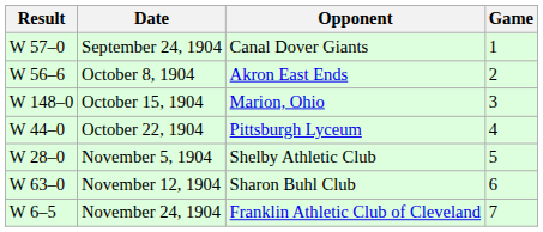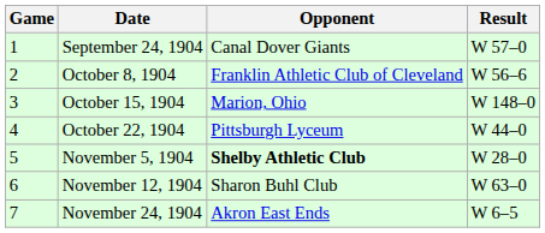 <table class="wikitable">
 <tr>
-<th>Result</th>
+<th>Game</th>
 <th>Date</th>
 <th>Opponent</th>
-<th>Game</th>
+<th>Result</th>
 </tr>
 <tr style="background: #ddffdd;">
-<td>W 57–0</td>
+<td>1</td>
 <td>September 24, 1904</td>
 <td>Canal Dover Giants</td>
-<td>1</td>
+<td>W 57–0</td>
 </tr>
 <tr style="background: #ddffdd;">
+<td>2</td>
+<td>October 8, 1904</td>
+<td><a href='#'>Franklin Athletic Club of Cleveland</a></td>
 <td>W 56–6</td>
-<td>October 8, 1904</td>
-<td><a href='#'>Akron East Ends</a></td>
-<td>2</td>
 </tr>
 <tr style="background: #ddffdd;">
-<td>W 148–0</td>
+<td>3</td>
 <td>October 15, 1904</td>
 <td><a href='#'>Marion, Ohio</a></td>
-<td>3</td>
+<td>W 148–0</td>
 </tr>
 <tr style="background: #ddffdd;">
-<td>W 44–0</td>
+<td>4</td>
 <td>October 22, 1904</td>
 <td><a href='#'>Pittsburgh Lyceum</a></td>
-<td>4</td>
+<td>W 44–0</td>
 </tr>
 <tr style="background: #ddffdd;">
+<td>5</td>
+<td>November 5, 1904</td>
+<td><strong>Shelby Athletic Club</strong></td>
 <td>W 28–0</td>
-<td>November 5, 1904</td>
-<td>Shelby Athletic Club</td>
-<td>5</td>
 </tr>
 <tr style="background: #ddffdd;">
-<td>W 63–0</td>
+<td>6</td>
 <td>November 12, 1904</td>
 <td>Sharon Buhl Club</td>
-<td>6</td>
+<td>W 63–0</td>
 </tr>
 <tr style="background: #ddffdd;">
+<td>7</td>
+<td>November 24, 1904</td>
+<td><a href='#'>Akron East Ends</a></td>
 <td>W 6–5</td>
-<td>November 24, 1904</td>
-<td><a href='#'>Franklin Athletic Club of Cleveland</a></td>
-<td>7</td>
 </tr>
 </table>
